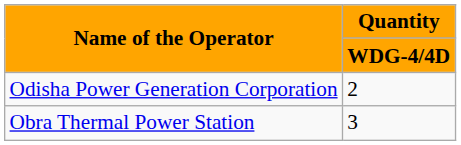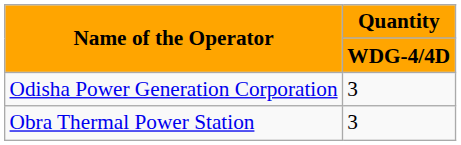 <table class="wikitable">
 <tr>
 <th rowspan="2" style="background:Orange;">Name of the Operator</th>
 <th colspan="2" style="background:Orange;">Quantity</th>
 </tr>
 <tr>
 <th style="background:Orange;">WDG-4/4D</th>
 </tr>
 <tr>
 <td><a href='#'>Odisha Power Generation Corporation</a></td>
-<td>2</td>
+<td>3</td>
 </tr>
 <tr>
 <td><a href='#'>Obra Thermal Power Station</a></td>
 <td>3</td>
 </tr>
 </table>
